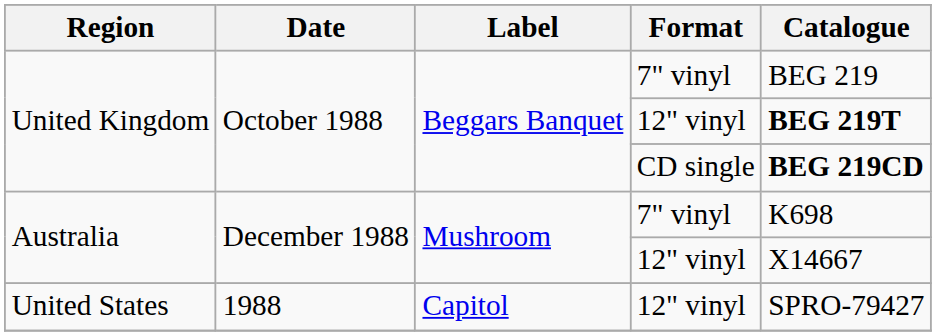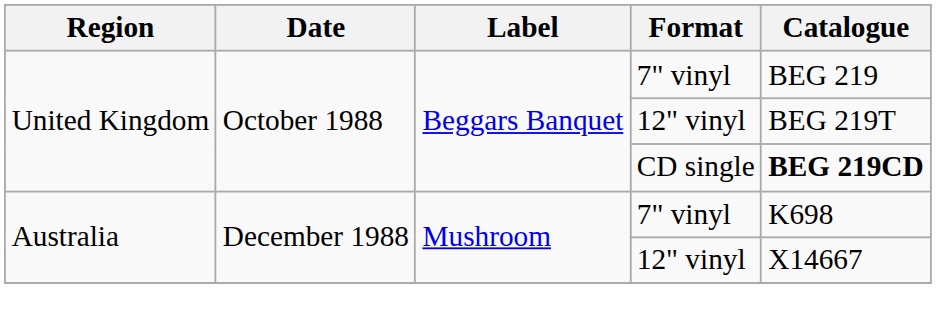 <table class="wikitable">
 <tr>
 <th>Region</th>
 <th>Date</th>
 <th>Label</th>
 <th>Format</th>
 <th>Catalogue</th>
 </tr>
 <tr>
 <td rowspan="3">United Kingdom</td>
 <td rowspan="3">October 1988</td>
 <td rowspan="3"><a href='#'>Beggars Banquet</a></td>
 <td>7" vinyl</td>
 <td>BEG 219</td>
 </tr>
 <tr>
 <td>12" vinyl</td>
-<td><strong>BEG 219T</strong></td>
+<td>BEG 219T</td>
 </tr>
 <tr>
 <td>CD single</td>
 <td><strong>BEG 219CD</strong></td>
 </tr>
 <tr>
 <td rowspan="2">Australia</td>
 <td rowspan="2">December 1988</td>
 <td rowspan="2"><a href='#'>Mushroom</a></td>
 <td>7" vinyl</td>
 <td>K698</td>
 </tr>
 <tr>
 <td>12" vinyl</td>
 <td>X14667</td>
 </tr>
 <tr>
-<td>United States</td>
-<td>1988</td>
-<td><a href='#'>Capitol</a></td>
-<td>12" vinyl</td>
-<td>SPRO-79427</td>
-</tr>
-<tr>
 </tr>
 </table>
